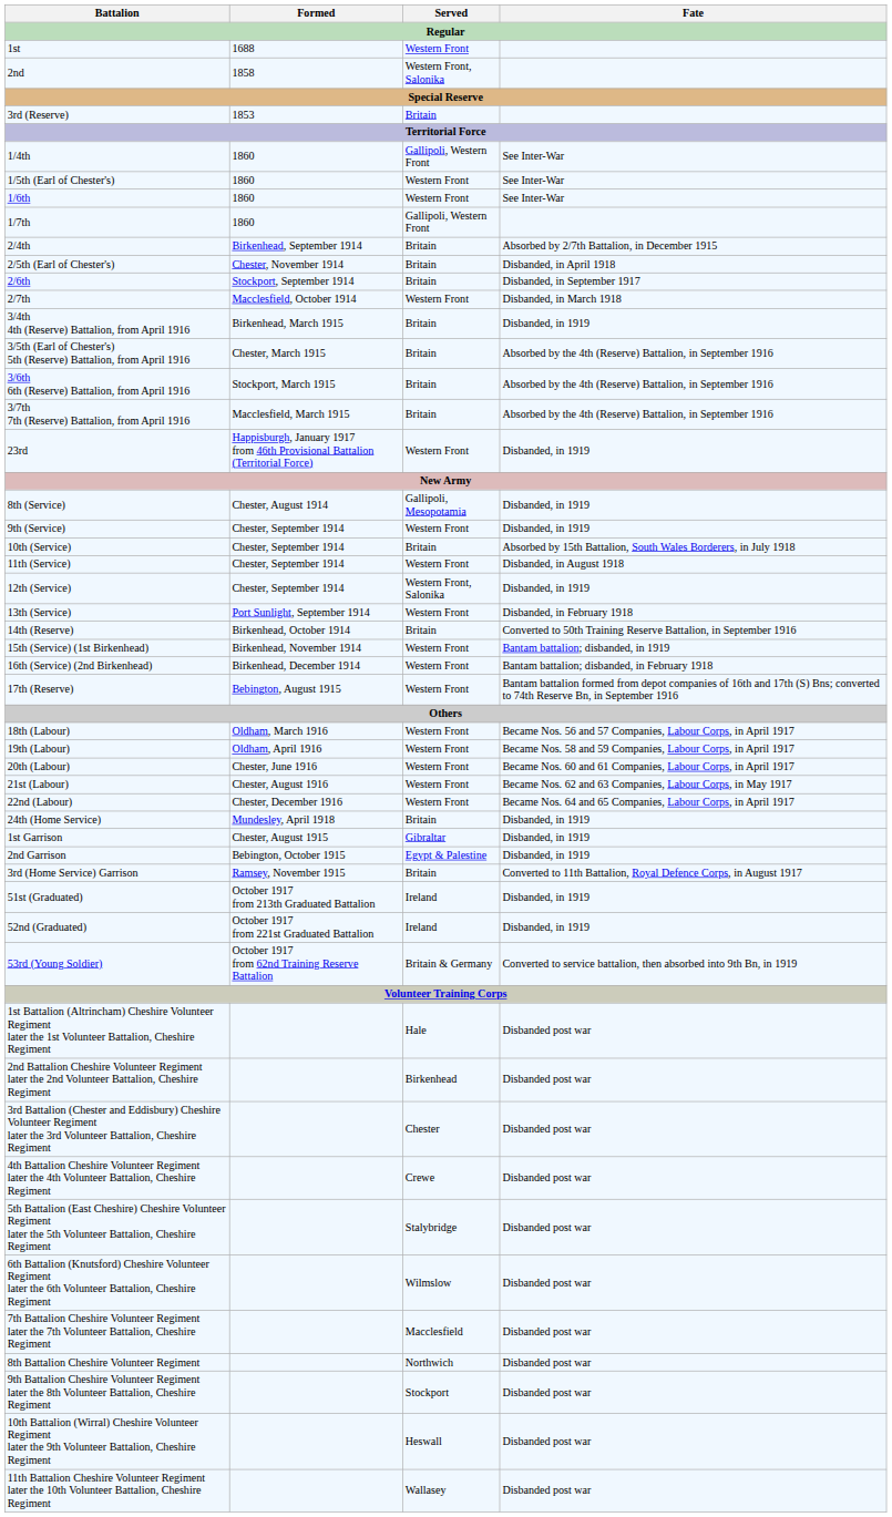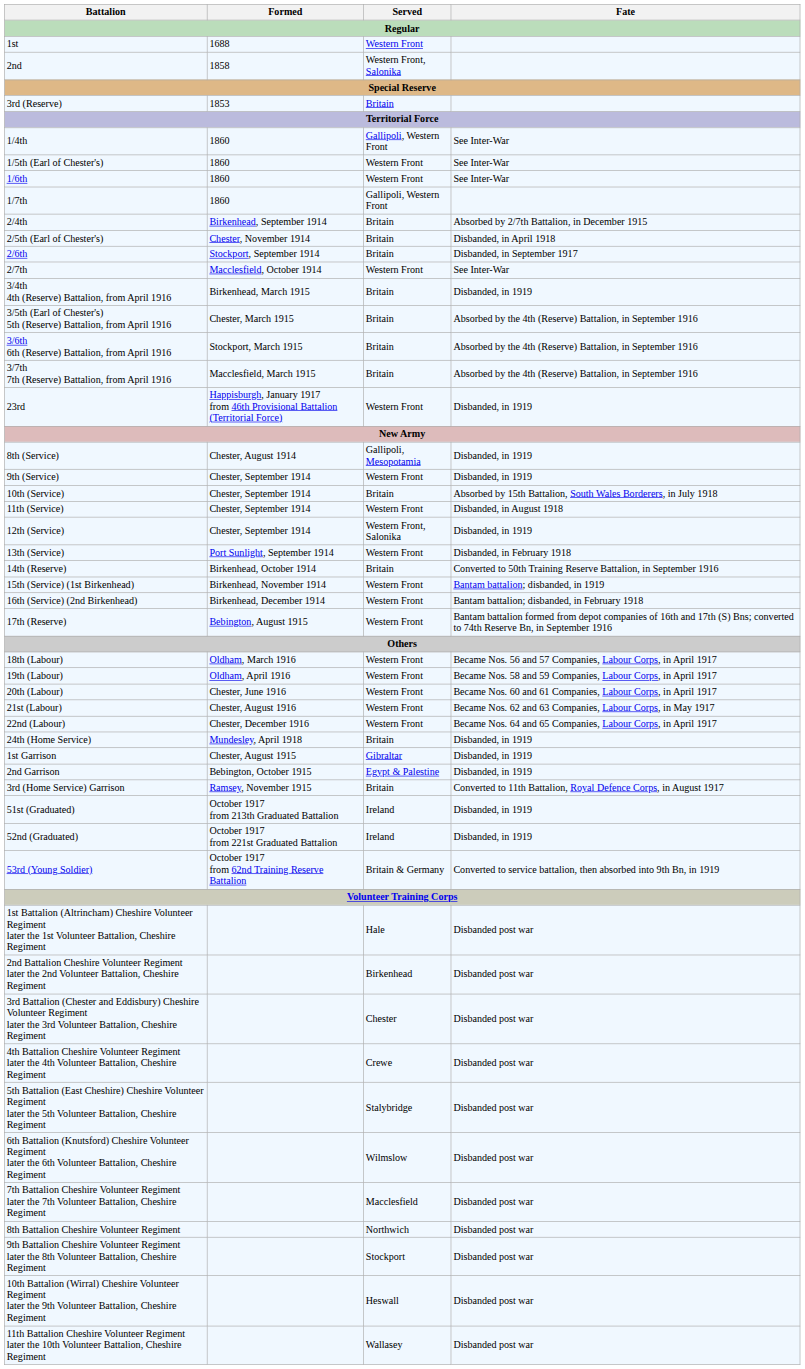 <table class="wikitable" style="width:100%;">
 <tr>
 <th>Battalion</th>
 <th>Formed</th>
 <th>Served</th>
 <th>Fate</th>
 </tr>
 <tr>
 <th colspan="5" style="background:#bdb;">Regular</th>
 </tr>
 <tr style="background:#f0f8ff;">
 <td>1st</td>
 <td>1688</td>
 <td><a href='#'>Western Front</a></td>
 <td></td>
 </tr>
 <tr style="background:#f0f8ff;">
 <td>2nd</td>
 <td>1858</td>
 <td>Western Front, <a href='#'>Salonika</a></td>
 <td></td>
 </tr>
 <tr>
 <th colspan="5" style="background:#deb887;">Special Reserve</th>
 </tr>
 <tr style="background:#f0f8ff;">
 <td>3rd (Reserve)</td>
 <td>1853</td>
 <td><a href='#'>Britain</a></td>
 <td></td>
 </tr>
 <tr>
 <th colspan="5" style="background:#bbd;">Territorial Force</th>
 </tr>
 <tr style="background:#f0f8ff;">
 <td>1/4th</td>
 <td>1860</td>
 <td><a href='#'>Gallipoli</a>, Western Front</td>
 <td>See Inter-War</td>
 </tr>
 <tr style="background:#f0f8ff;">
 <td>1/5th (Earl of Chester's)</td>
 <td>1860</td>
 <td>Western Front</td>
 <td>See Inter-War</td>
 </tr>
 <tr style="background:#f0f8ff;">
 <td><a href='#'>1/6th</a></td>
 <td>1860</td>
 <td>Western Front</td>
 <td>See Inter-War</td>
 </tr>
 <tr style="background:#f0f8ff;">
 <td>1/7th</td>
 <td>1860</td>
 <td>Gallipoli, Western Front</td>
 <td></td>
 </tr>
 <tr style="background:#f0f8ff;">
 <td>2/4th</td>
 <td><a href='#'>Birkenhead</a>, September 1914</td>
 <td>Britain</td>
 <td>Absorbed by 2/7th Battalion, in December 1915</td>
 </tr>
 <tr style="background:#f0f8ff;">
 <td>2/5th (Earl of Chester's)</td>
 <td><a href='#'>Chester</a>, November 1914</td>
 <td>Britain</td>
 <td>Disbanded, in April 1918</td>
 </tr>
 <tr style="background:#f0f8ff;">
 <td><a href='#'>2/6th</a></td>
 <td><a href='#'>Stockport</a>, September 1914</td>
 <td>Britain</td>
 <td>Disbanded, in September 1917</td>
 </tr>
 <tr style="background:#f0f8ff;">
 <td>2/7th</td>
 <td><a href='#'>Macclesfield</a>, October 1914</td>
 <td>Western Front</td>
-<td>Disbanded, in March 1918</td>
+<td>See Inter-War</td>
 </tr>
 <tr style="background:#f0f8ff;">
 <td>3/4th<br>4th (Reserve) Battalion, from April 1916</td>
 <td>Birkenhead, March 1915</td>
 <td>Britain</td>
 <td>Disbanded, in 1919</td>
 </tr>
 <tr style="background:#f0f8ff;">
 <td>3/5th (Earl of Chester's)<br>5th (Reserve) Battalion, from April 1916</td>
 <td>Chester, March 1915</td>
 <td>Britain</td>
 <td>Absorbed by the 4th (Reserve) Battalion, in September 1916</td>
 </tr>
 <tr style="background:#f0f8ff;">
 <td><a href='#'>3/6th</a><br>6th (Reserve) Battalion, from April 1916</td>
 <td>Stockport, March 1915</td>
 <td>Britain</td>
 <td>Absorbed by the 4th (Reserve) Battalion, in September 1916</td>
 </tr>
 <tr style="background:#f0f8ff;">
 <td>3/7th<br>7th (Reserve) Battalion, from April 1916</td>
 <td>Macclesfield, March 1915</td>
 <td>Britain</td>
 <td>Absorbed by the 4th (Reserve) Battalion, in September 1916</td>
 </tr>
 <tr style="background:#f0f8ff;">
 <td>23rd</td>
 <td><a href='#'>Happisburgh</a>, January 1917<br>from <a href='#'>46th Provisional Battalion (Territorial Force)</a></td>
 <td>Western Front</td>
 <td>Disbanded, in 1919</td>
 </tr>
 <tr>
 <th colspan="5" style="background:#dbb;">New Army</th>
 </tr>
 <tr style="background:#f0f8ff;">
 <td>8th (Service)</td>
 <td>Chester, August 1914</td>
 <td>Gallipoli, <a href='#'>Mesopotamia</a></td>
 <td>Disbanded, in 1919</td>
 </tr>
 <tr style="background:#f0f8ff;">
 <td>9th (Service)</td>
 <td>Chester, September 1914</td>
 <td>Western Front</td>
 <td>Disbanded, in 1919</td>
 </tr>
 <tr style="background:#f0f8ff;">
 <td>10th (Service)</td>
 <td>Chester, September 1914</td>
 <td>Britain</td>
 <td>Absorbed by 15th Battalion, <a href='#'>South Wales Borderers</a>, in July 1918</td>
 </tr>
 <tr style="background:#f0f8ff;">
 <td>11th (Service)</td>
 <td>Chester, September 1914</td>
 <td>Western Front</td>
 <td>Disbanded, in August 1918</td>
 </tr>
 <tr style="background:#f0f8ff;">
 <td>12th (Service)</td>
 <td>Chester, September 1914</td>
 <td>Western Front, Salonika</td>
 <td>Disbanded, in 1919</td>
 </tr>
 <tr style="background:#f0f8ff;">
 <td>13th (Service)</td>
 <td><a href='#'>Port Sunlight</a>, September 1914</td>
 <td>Western Front</td>
 <td>Disbanded, in February 1918</td>
 </tr>
 <tr style="background:#f0f8ff;">
 <td>14th (Reserve)</td>
 <td>Birkenhead, October 1914</td>
 <td>Britain</td>
 <td>Converted to 50th Training Reserve Battalion, in September 1916</td>
 </tr>
 <tr style="background:#f0f8ff;">
 <td>15th (Service) (1st Birkenhead)</td>
 <td>Birkenhead, November 1914</td>
 <td>Western Front</td>
 <td><a href='#'>Bantam battalion</a>; disbanded, in 1919</td>
 </tr>
 <tr style="background:#f0f8ff;">
 <td>16th (Service) (2nd Birkenhead)</td>
 <td>Birkenhead, December 1914</td>
 <td>Western Front</td>
 <td>Bantam battalion; disbanded, in February 1918</td>
 </tr>
 <tr style="background:#f0f8ff;">
 <td>17th (Reserve)</td>
 <td><a href='#'>Bebington</a>, August 1915</td>
 <td>Western Front</td>
 <td>Bantam battalion formed from depot companies of 16th and 17th (S) Bns; converted to 74th Reserve Bn, in September 1916</td>
 </tr>
 <tr>
 <th colspan="5" style="background:#ccc;">Others</th>
 </tr>
 <tr style="background:#f0f8ff;">
 <td>18th (Labour)</td>
 <td><a href='#'>Oldham</a>, March 1916</td>
 <td>Western Front</td>
 <td>Became Nos. 56 and 57 Companies, <a href='#'>Labour Corps</a>, in April 1917</td>
 </tr>
 <tr style="background:#f0f8ff;">
 <td>19th (Labour)</td>
 <td><a href='#'>Oldham</a>, April 1916</td>
 <td>Western Front</td>
 <td>Became Nos. 58 and 59 Companies, <a href='#'>Labour Corps</a>, in April 1917</td>
 </tr>
 <tr style="background:#f0f8ff;">
 <td>20th (Labour)</td>
 <td>Chester, June 1916</td>
 <td>Western Front</td>
 <td>Became Nos. 60 and 61 Companies, <a href='#'>Labour Corps</a>, in April 1917</td>
 </tr>
 <tr style="background:#f0f8ff;">
 <td>21st (Labour)</td>
 <td>Chester, August 1916</td>
 <td>Western Front</td>
 <td>Became Nos. 62 and 63 Companies, <a href='#'>Labour Corps</a>, in May 1917</td>
 </tr>
 <tr style="background:#f0f8ff;">
 <td>22nd (Labour)</td>
 <td>Chester, December 1916</td>
 <td>Western Front</td>
 <td>Became Nos. 64 and 65 Companies, <a href='#'>Labour Corps</a>, in April 1917</td>
 </tr>
 <tr style="background:#f0f8ff;">
 <td>24th (Home Service)</td>
 <td><a href='#'>Mundesley</a>, April 1918</td>
 <td>Britain</td>
 <td>Disbanded, in 1919</td>
 </tr>
 <tr style="background:#f0f8ff;">
 <td>1st Garrison</td>
 <td>Chester, August 1915</td>
 <td><a href='#'>Gibraltar</a></td>
 <td>Disbanded, in 1919</td>
 </tr>
 <tr style="background:#f0f8ff;">
 <td>2nd Garrison</td>
 <td>Bebington, October 1915</td>
 <td><a href='#'>Egypt & Palestine</a></td>
 <td>Disbanded, in 1919</td>
 </tr>
 <tr style="background:#f0f8ff;">
 <td>3rd (Home Service) Garrison</td>
 <td><a href='#'>Ramsey</a>, November 1915</td>
 <td>Britain</td>
 <td>Converted to 11th Battalion, <a href='#'>Royal Defence Corps</a>, in August 1917</td>
 </tr>
 <tr style="background:#f0f8ff;">
 <td>51st (Graduated)</td>
 <td>October 1917<br>from 213th Graduated Battalion</td>
 <td>Ireland</td>
 <td>Disbanded, in 1919</td>
 </tr>
 <tr style="background:#f0f8ff;">
 <td>52nd (Graduated)</td>
 <td>October 1917<br>from 221st Graduated Battalion</td>
 <td>Ireland</td>
 <td>Disbanded, in 1919</td>
 </tr>
 <tr style="background:#f0f8ff;">
 <td><a href='#'>53rd (Young Soldier)</a></td>
 <td>October 1917<br>from <a href='#'>62nd Training Reserve Battalion</a></td>
 <td>Britain & Germany</td>
 <td>Converted to service battalion, then absorbed into 9th Bn, in 1919</td>
 </tr>
 <tr>
 <th colspan="5" style="background:#ccb;"><a href='#'>Volunteer Training Corps</a></th>
 </tr>
 <tr style="background:#f0f8ff;">
 <td>1st Battalion (Altrincham) Cheshire Volunteer Regiment<br>later the 1st Volunteer Battalion, Cheshire Regiment</td>
 <td></td>
 <td>Hale</td>
 <td>Disbanded post war</td>
 </tr>
 <tr style="background:#f0f8ff;">
 <td>2nd Battalion Cheshire Volunteer Regiment<br>later the 2nd Volunteer Battalion, Cheshire Regiment</td>
 <td></td>
 <td>Birkenhead</td>
 <td>Disbanded post war</td>
 </tr>
 <tr style="background:#f0f8ff;">
 <td>3rd Battalion (Chester and Eddisbury) Cheshire Volunteer Regiment<br>later the 3rd Volunteer Battalion, Cheshire Regiment</td>
 <td></td>
 <td>Chester</td>
 <td>Disbanded post war</td>
 </tr>
 <tr style="background:#f0f8ff;">
 <td>4th Battalion Cheshire Volunteer Regiment<br>later the 4th Volunteer Battalion, Cheshire Regiment</td>
 <td></td>
 <td>Crewe</td>
 <td>Disbanded post war</td>
 </tr>
 <tr style="background:#f0f8ff;">
 <td>5th Battalion (East Cheshire) Cheshire Volunteer Regiment<br>later the 5th Volunteer Battalion, Cheshire Regiment</td>
 <td></td>
 <td>Stalybridge</td>
 <td>Disbanded post war</td>
 </tr>
 <tr style="background:#f0f8ff;">
 <td>6th Battalion (Knutsford) Cheshire Volunteer Regiment<br>later the 6th Volunteer Battalion, Cheshire Regiment</td>
 <td></td>
 <td>Wilmslow</td>
 <td>Disbanded post war</td>
 </tr>
 <tr style="background:#f0f8ff;">
 <td>7th Battalion Cheshire Volunteer Regiment<br>later the 7th Volunteer Battalion, Cheshire Regiment</td>
 <td></td>
 <td>Macclesfield</td>
 <td>Disbanded post war</td>
 </tr>
 <tr style="background:#f0f8ff;">
 <td>8th Battalion Cheshire Volunteer Regiment</td>
 <td></td>
 <td>Northwich</td>
 <td>Disbanded post war</td>
 </tr>
 <tr style="background:#f0f8ff;">
 <td>9th Battalion Cheshire Volunteer Regiment<br>later the 8th Volunteer Battalion, Cheshire Regiment</td>
 <td></td>
 <td>Stockport</td>
 <td>Disbanded post war</td>
 </tr>
 <tr style="background:#f0f8ff;">
 <td>10th Battalion (Wirral) Cheshire Volunteer Regiment<br>later the 9th Volunteer Battalion, Cheshire Regiment</td>
 <td></td>
 <td>Heswall</td>
 <td>Disbanded post war</td>
 </tr>
 <tr style="background:#f0f8ff;">
 <td>11th Battalion Cheshire Volunteer Regiment<br>later the 10th Volunteer Battalion, Cheshire Regiment</td>
 <td></td>
 <td>Wallasey</td>
 <td>Disbanded post war</td>
 </tr>
 </table>
